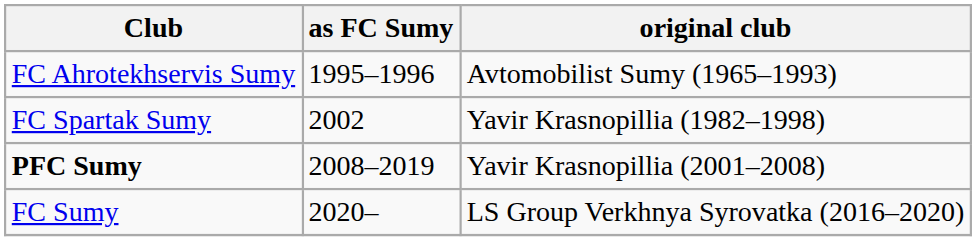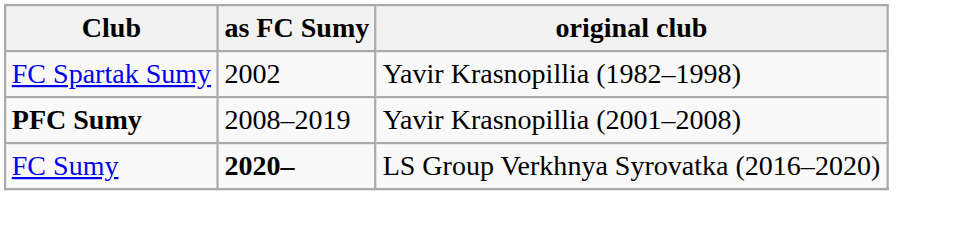 <table class="wikitable" style="font-size:80%">
 <tr bgcolor="#efefef">
 <th>Club</th>
 <th>as FC Sumy</th>
 <th>original club</th>
-</tr>
-<tr>
-<td><a href='#'>FC Ahrotekhservis Sumy</a></td>
-<td>1995–1996</td>
-<td>Avtomobilist Sumy (1965–1993)</td>
 </tr>
 <tr>
 <td><a href='#'>FC Spartak Sumy</a></td>
 <td>2002</td>
 <td>Yavir Krasnopillia (1982–1998)</td>
 </tr>
 <tr>
 <td><strong>PFC Sumy</strong></td>
 <td>2008–2019</td>
 <td>Yavir Krasnopillia (2001–2008)</td>
 </tr>
 <tr>
 <td><a href='#'>FC Sumy</a></td>
-<td>2020–</td>
+<td><strong>2020–</strong></td>
 <td>LS Group Verkhnya Syrovatka (2016–2020)</td>
 </tr>
 <tr>
 </tr>
 </table>
